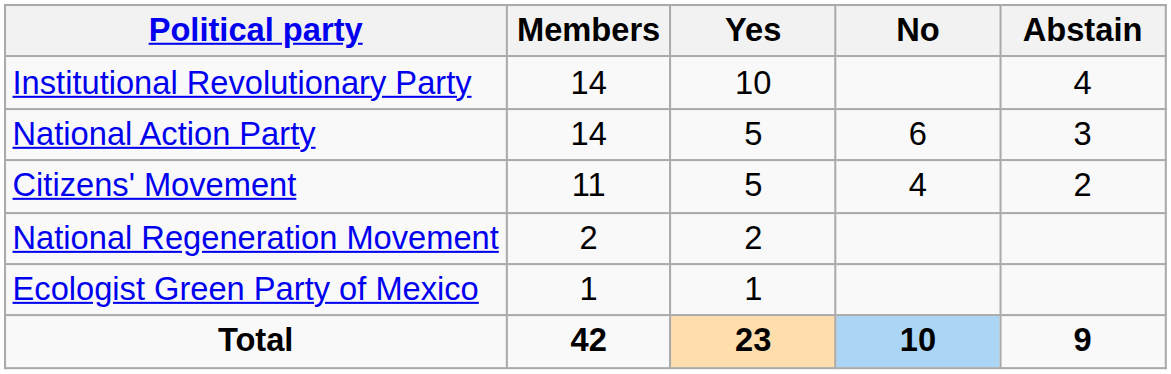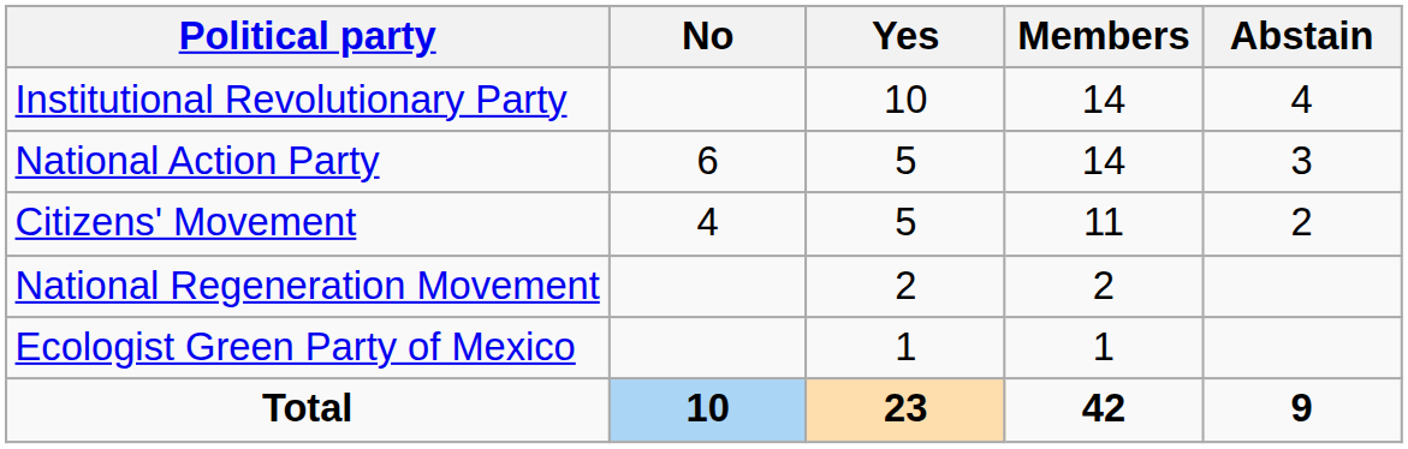 <table class="wikitable">
 <tr>
 <th><a href='#'>Political party</a></th>
+<th style="width:55pt;">No</th>
+<th style="width:55pt;">Yes</th>
 <th style="width:55pt;">Members</th>
-<th style="width:55pt;">Yes</th>
-<th style="width:55pt;">No</th>
 <th style="width:55pt;">Abstain</th>
 </tr>
 <tr>
 <td align="left"> <a href='#'>Institutional Revolutionary Party</a></td>
+<td style="text-align:center;"></td>
+<td style="text-align:center;">10</td>
 <td style="text-align:center;">14</td>
-<td style="text-align:center;">10</td>
-<td style="text-align:center;"></td>
 <td style="text-align:center;">4</td>
 </tr>
 <tr>
 <td align="left"> <a href='#'>National Action Party</a></td>
+<td style="text-align:center;">6</td>
+<td style="text-align:center;">5</td>
 <td style="text-align:center;">14</td>
-<td style="text-align:center;">5</td>
-<td style="text-align:center;">6</td>
 <td style="text-align:center;">3</td>
 </tr>
 <tr>
 <td align="left"> <a href='#'>Citizens' Movement</a></td>
+<td style="text-align:center;">4</td>
+<td style="text-align:center;">5</td>
 <td style="text-align:center;">11</td>
-<td style="text-align:center;">5</td>
-<td style="text-align:center;">4</td>
 <td style="text-align:center;">2</td>
 </tr>
 <tr>
 <td align="left"> <a href='#'>National Regeneration Movement</a></td>
+<td style="text-align:center;"></td>
 <td style="text-align:center;">2</td>
 <td style="text-align:center;">2</td>
-<td style="text-align:center;"></td>
 <td style="text-align:center;"></td>
 </tr>
 <tr>
 <td align="left"> <a href='#'>Ecologist Green Party of Mexico</a></td>
+<td style="text-align:center;"></td>
 <td style="text-align:center;">1</td>
 <td style="text-align:center;">1</td>
-<td style="text-align:center;"></td>
 <td style="text-align:center;"></td>
 </tr>
 <tr>
 <td style="text-align:center;"><strong>Total</strong></td>
+<th style="background:#abd5f5;"><strong>10</strong></th>
+<th style="background:#ffdead;"><strong>23</strong></th>
 <td style="text-align:center;"><strong>42</strong></td>
-<th style="background:#ffdead;"><strong>23</strong></th>
-<th style="background:#abd5f5;"><strong>10</strong></th>
 <td style="text-align:center;"><strong>9</strong></td>
 </tr>
 </table>
